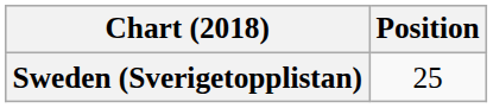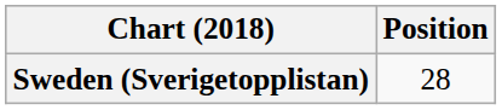 <table class="wikitable plainrowheaders" style="text-align:center">
 <tr>
 <th scope="col">Chart (2018)</th>
 <th scope="col">Position</th>
 </tr>
 <tr>
 <th scope="row">Sweden (Sverigetopplistan)</th>
-<td>25</td>
+<td>28</td>
 </tr>
 </table>
